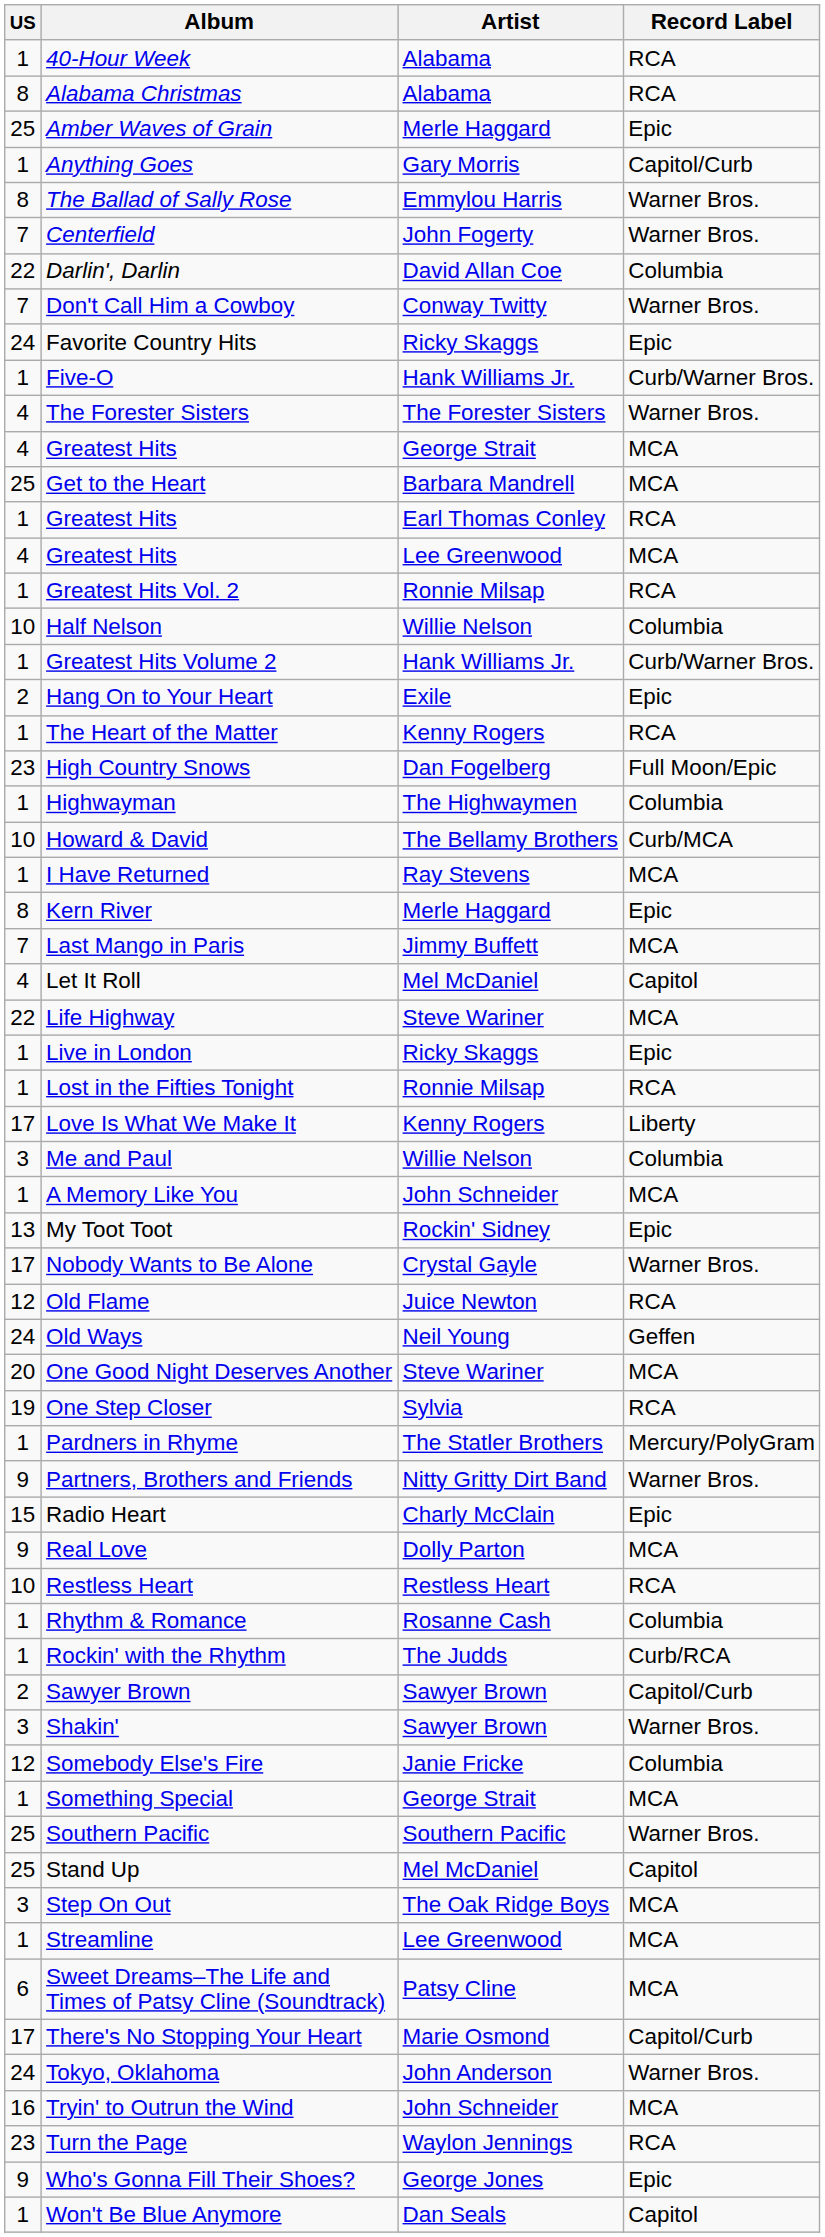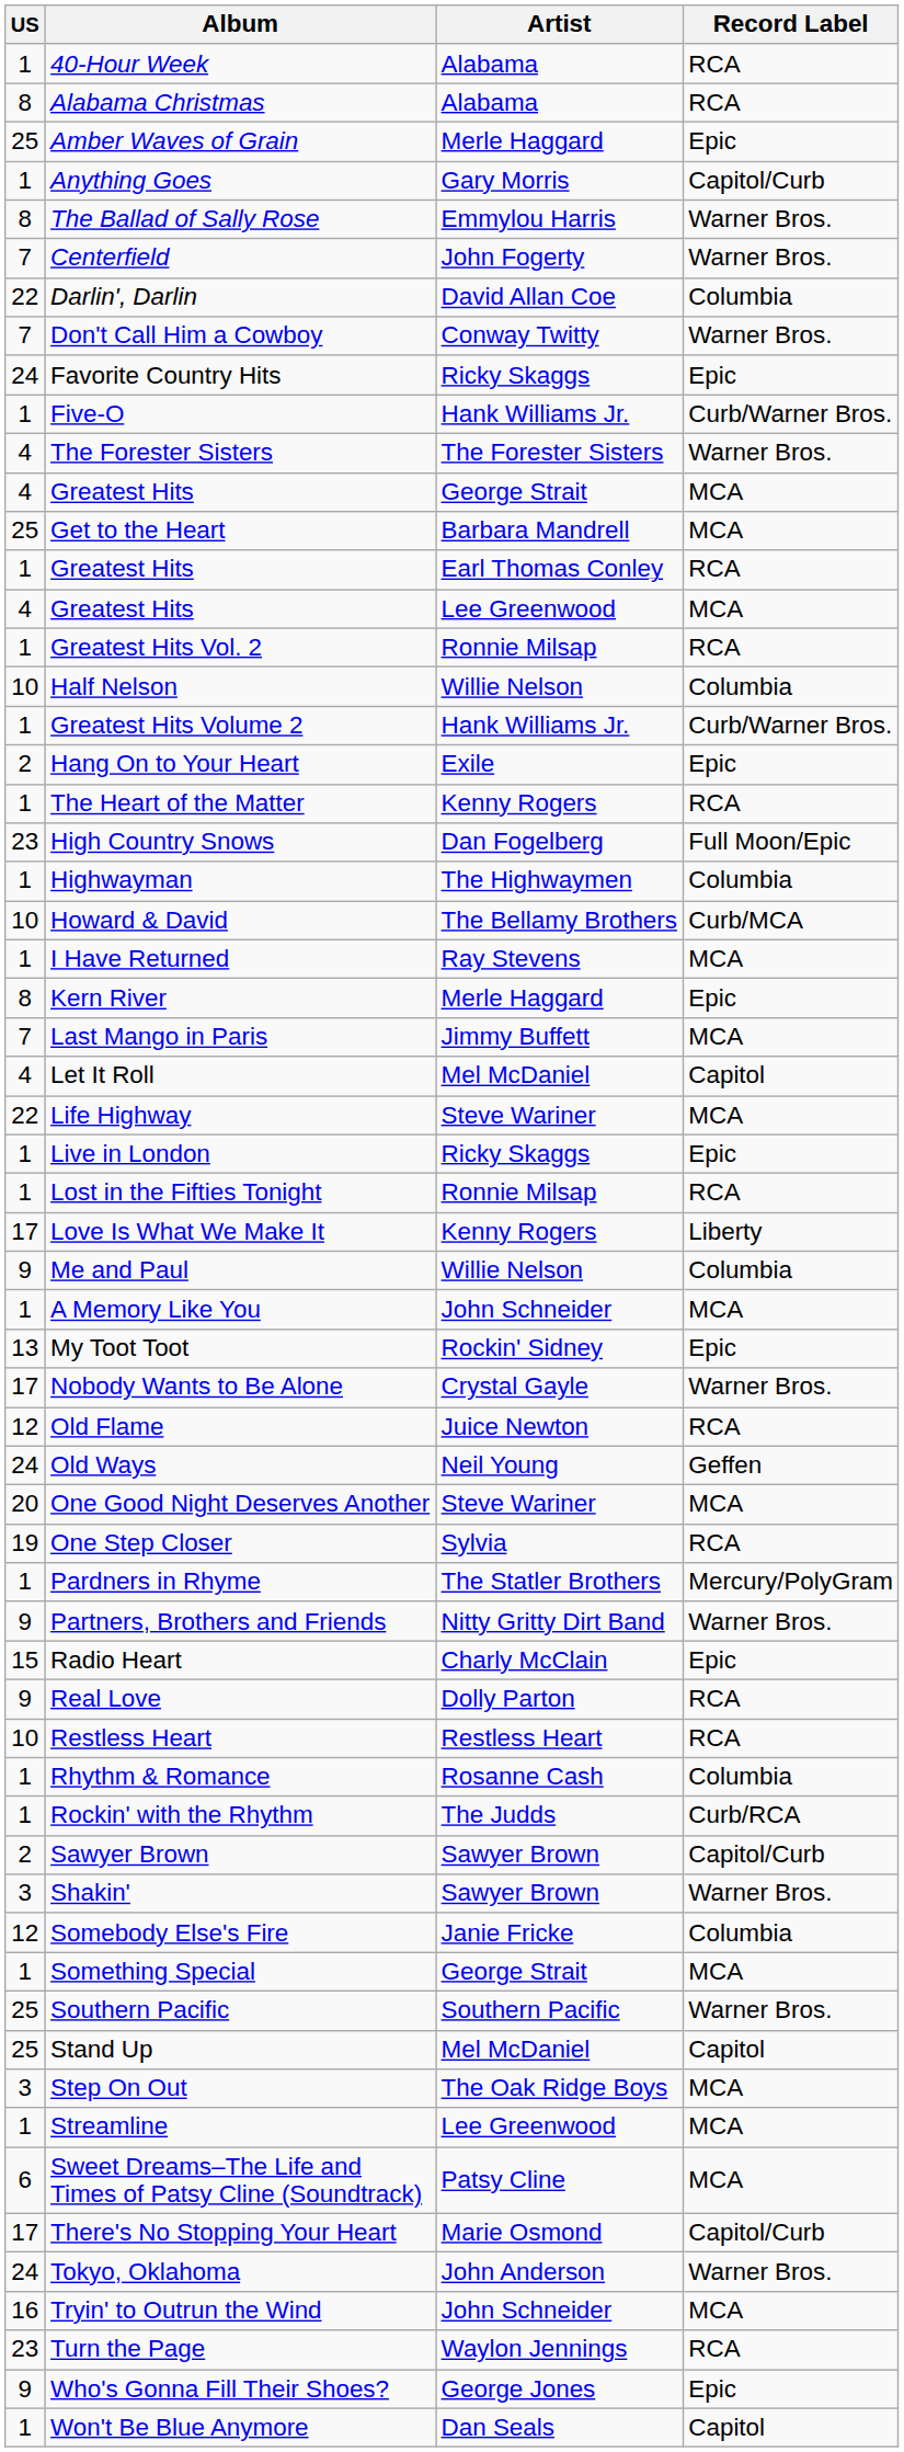 <table class="wikitable sortable">
 <tr>
 <th><small>US</small></th>
 <th>Album</th>
 <th>Artist</th>
 <th>Record Label</th>
 </tr>
 <tr>
 <td style="text-align:center;">1</td>
 <td><em><a href='#'>40-Hour Week</a></em></td>
 <td><a href='#'>Alabama</a></td>
 <td>RCA</td>
 </tr>
 <tr>
 <td style="text-align:center;">8</td>
 <td><em><a href='#'>Alabama Christmas</a></em></td>
 <td><a href='#'>Alabama</a></td>
 <td>RCA</td>
 </tr>
 <tr>
 <td style="text-align:center;">25</td>
 <td><em><a href='#'>Amber Waves of Grain</a></em></td>
 <td><a href='#'>Merle Haggard</a></td>
 <td>Epic</td>
 </tr>
 <tr>
 <td style="text-align:center;">1</td>
 <td><em><a href='#'>Anything Goes</a></em></td>
 <td><a href='#'>Gary Morris</a></td>
 <td>Capitol/Curb</td>
 </tr>
 <tr>
 <td style="text-align:center;">8</td>
 <td><em><a href='#'>The Ballad of Sally Rose</a></em></td>
 <td><a href='#'>Emmylou Harris</a></td>
 <td>Warner Bros.</td>
 </tr>
 <tr>
 <td style="text-align:center;">7</td>
 <td><em><a href='#'>Centerfield</a></em></td>
 <td><a href='#'>John Fogerty</a></td>
 <td>Warner Bros.</td>
 </tr>
 <tr>
 <td style="text-align:center;">22</td>
 <td><em>Darlin', Darlin<strong></td>
 <td><a href='#'>David Allan Coe</a></td>
 <td>Columbia</td>
 </tr>
 <tr>
 <td style="text-align:center;">7</td>
 <td></em><a href='#'>Don't Call Him a Cowboy</a><em></td>
 <td><a href='#'>Conway Twitty</a></td>
 <td>Warner Bros.</td>
 </tr>
 <tr>
 <td style="text-align:center;">24</td>
 <td></em>Favorite Country Hits<em></td>
 <td><a href='#'>Ricky Skaggs</a></td>
 <td>Epic</td>
 </tr>
 <tr>
 <td style="text-align:center;">1</td>
 <td></em><a href='#'>Five-O</a><em></td>
 <td><a href='#'>Hank Williams Jr.</a></td>
 <td>Curb/Warner Bros.</td>
 </tr>
 <tr>
 <td style="text-align:center;">4</td>
 <td></em><a href='#'>The Forester Sisters</a><em></td>
 <td><a href='#'>The Forester Sisters</a></td>
 <td>Warner Bros.</td>
 </tr>
 <tr>
 <td style="text-align:center;">4</td>
 <td></em><a href='#'>Greatest Hits</a><em></td>
 <td><a href='#'>George Strait</a></td>
 <td>MCA</td>
 </tr>
 <tr>
 <td style="text-align:center;">25</td>
 <td></em><a href='#'>Get to the Heart</a><em></td>
 <td><a href='#'>Barbara Mandrell</a></td>
 <td>MCA</td>
 </tr>
 <tr>
 <td style="text-align:center;">1</td>
 <td></em><a href='#'>Greatest Hits</a><em></td>
 <td><a href='#'>Earl Thomas Conley</a></td>
 <td>RCA</td>
 </tr>
 <tr>
 <td style="text-align:center;">4</td>
 <td></em><a href='#'>Greatest Hits</a><em></td>
 <td><a href='#'>Lee Greenwood</a></td>
 <td>MCA</td>
 </tr>
 <tr>
 <td style="text-align:center;">1</td>
 <td></em><a href='#'>Greatest Hits Vol. 2</a><em></td>
 <td><a href='#'>Ronnie Milsap</a></td>
 <td>RCA</td>
 </tr>
 <tr>
 <td style="text-align:center;">10</td>
 <td></em><a href='#'>Half Nelson</a><em></td>
 <td><a href='#'>Willie Nelson</a></td>
 <td>Columbia</td>
 </tr>
 <tr>
 <td style="text-align:center;">1</td>
 <td></em><a href='#'>Greatest Hits Volume 2</a><em></td>
 <td><a href='#'>Hank Williams Jr.</a></td>
 <td>Curb/Warner Bros.</td>
 </tr>
 <tr>
 <td style="text-align:center;">2</td>
 <td></em><a href='#'>Hang On to Your Heart</a><em></td>
 <td><a href='#'>Exile</a></td>
 <td>Epic</td>
 </tr>
 <tr>
 <td style="text-align:center;">1</td>
 <td></em><a href='#'>The Heart of the Matter</a><em></td>
 <td><a href='#'>Kenny Rogers</a></td>
 <td>RCA</td>
 </tr>
 <tr>
 <td style="text-align:center;">23</td>
 <td></em><a href='#'>High Country Snows</a><em></td>
 <td><a href='#'>Dan Fogelberg</a></td>
 <td>Full Moon/Epic</td>
 </tr>
 <tr>
 <td style="text-align:center;">1</td>
 <td></em><a href='#'>Highwayman</a><em></td>
 <td><a href='#'>The Highwaymen</a></td>
 <td>Columbia</td>
 </tr>
 <tr>
 <td style="text-align:center;">10</td>
 <td></em><a href='#'>Howard & David</a><em></td>
 <td><a href='#'>The Bellamy Brothers</a></td>
 <td>Curb/MCA</td>
 </tr>
 <tr>
 <td style="text-align:center;">1</td>
 <td></em><a href='#'>I Have Returned</a><em></td>
 <td><a href='#'>Ray Stevens</a></td>
 <td>MCA</td>
 </tr>
 <tr>
 <td style="text-align:center;">8</td>
 <td></em><a href='#'>Kern River</a><em></td>
 <td><a href='#'>Merle Haggard</a></td>
 <td>Epic</td>
 </tr>
 <tr>
 <td style="text-align:center;">7</td>
 <td></em><a href='#'>Last Mango in Paris</a><em></td>
 <td><a href='#'>Jimmy Buffett</a></td>
 <td>MCA</td>
 </tr>
 <tr>
 <td style="text-align:center;">4</td>
 <td></em>Let It Roll<em></td>
 <td><a href='#'>Mel McDaniel</a></td>
 <td>Capitol</td>
 </tr>
 <tr>
 <td style="text-align:center;">22</td>
 <td></em><a href='#'>Life Highway</a><em></td>
 <td><a href='#'>Steve Wariner</a></td>
 <td>MCA</td>
 </tr>
 <tr>
 <td style="text-align:center;">1</td>
 <td></em><a href='#'>Live in London</a><em></td>
 <td><a href='#'>Ricky Skaggs</a></td>
 <td>Epic</td>
 </tr>
 <tr>
 <td style="text-align:center;">1</td>
 <td></em><a href='#'>Lost in the Fifties Tonight</a><em></td>
 <td><a href='#'>Ronnie Milsap</a></td>
 <td>RCA</td>
 </tr>
 <tr>
 <td style="text-align:center;">17</td>
 <td></em><a href='#'>Love Is What We Make It</a><em></td>
 <td><a href='#'>Kenny Rogers</a></td>
 <td>Liberty</td>
 </tr>
 <tr>
-<td style="text-align:center;">3</td>
+<td style="text-align:center;">9</td>
 <td></em><a href='#'>Me and Paul</a><em></td>
 <td><a href='#'>Willie Nelson</a></td>
 <td>Columbia</td>
 </tr>
 <tr>
 <td style="text-align:center;">1</td>
 <td></em><a href='#'>A Memory Like You</a><em></td>
 <td><a href='#'>John Schneider</a></td>
 <td>MCA</td>
 </tr>
 <tr>
 <td style="text-align:center;">13</td>
 <td></em>My Toot Toot<em></td>
 <td><a href='#'>Rockin' Sidney</a></td>
 <td>Epic</td>
 </tr>
 <tr>
 <td style="text-align:center;">17</td>
 <td></em><a href='#'>Nobody Wants to Be Alone</a><em></td>
 <td><a href='#'>Crystal Gayle</a></td>
 <td>Warner Bros.</td>
 </tr>
 <tr>
 <td style="text-align:center;">12</td>
 <td></em><a href='#'>Old Flame</a><em></td>
 <td><a href='#'>Juice Newton</a></td>
 <td>RCA</td>
 </tr>
 <tr>
 <td style="text-align:center;">24</td>
 <td></em><a href='#'>Old Ways</a><em></td>
 <td><a href='#'>Neil Young</a></td>
 <td>Geffen</td>
 </tr>
 <tr>
 <td style="text-align:center;">20</td>
 <td></em><a href='#'>One Good Night Deserves Another</a><em></td>
 <td><a href='#'>Steve Wariner</a></td>
 <td>MCA</td>
 </tr>
 <tr>
 <td style="text-align:center;">19</td>
 <td></em><a href='#'>One Step Closer</a><em></td>
 <td><a href='#'>Sylvia</a></td>
 <td>RCA</td>
 </tr>
 <tr>
 <td style="text-align:center;">1</td>
 <td></em><a href='#'>Pardners in Rhyme</a><em></td>
 <td><a href='#'>The Statler Brothers</a></td>
 <td>Mercury/PolyGram</td>
 </tr>
 <tr>
 <td style="text-align:center;">9</td>
 <td></em><a href='#'>Partners, Brothers and Friends</a><em></td>
 <td><a href='#'>Nitty Gritty Dirt Band</a></td>
 <td>Warner Bros.</td>
 </tr>
 <tr>
 <td style="text-align:center;">15</td>
 <td></em>Radio Heart<em></td>
 <td><a href='#'>Charly McClain</a></td>
 <td>Epic</td>
 </tr>
 <tr>
 <td style="text-align:center;">9</td>
 <td></em><a href='#'>Real Love</a><em></td>
 <td><a href='#'>Dolly Parton</a></td>
-<td>MCA</td>
+<td>RCA</td>
 </tr>
 <tr>
 <td style="text-align:center;">10</td>
 <td></em><a href='#'>Restless Heart</a><em></td>
 <td><a href='#'>Restless Heart</a></td>
 <td>RCA</td>
 </tr>
 <tr>
 <td style="text-align:center;">1</td>
 <td></em><a href='#'>Rhythm & Romance</a><em></td>
 <td><a href='#'>Rosanne Cash</a></td>
 <td>Columbia</td>
 </tr>
 <tr>
 <td style="text-align:center;">1</td>
 <td></em><a href='#'>Rockin' with the Rhythm</a><em></td>
 <td><a href='#'>The Judds</a></td>
 <td>Curb/RCA</td>
 </tr>
 <tr>
 <td style="text-align:center;">2</td>
 <td></em><a href='#'>Sawyer Brown</a><em></td>
 <td><a href='#'>Sawyer Brown</a></td>
 <td>Capitol/Curb</td>
 </tr>
 <tr>
 <td style="text-align:center;">3</td>
 <td></em><a href='#'>Shakin'</a><em></td>
 <td><a href='#'>Sawyer Brown</a></td>
 <td>Warner Bros.</td>
 </tr>
 <tr>
 <td style="text-align:center;">12</td>
 <td></em><a href='#'>Somebody Else's Fire</a><em></td>
 <td><a href='#'>Janie Fricke</a></td>
 <td>Columbia</td>
 </tr>
 <tr>
 <td style="text-align:center;">1</td>
 <td></em><a href='#'>Something Special</a><em></td>
 <td><a href='#'>George Strait</a></td>
 <td>MCA</td>
 </tr>
 <tr>
 <td style="text-align:center;">25</td>
 <td></em><a href='#'>Southern Pacific</a><em></td>
 <td><a href='#'>Southern Pacific</a></td>
 <td>Warner Bros.</td>
 </tr>
 <tr>
 <td style="text-align:center;">25</td>
 <td></em>Stand Up<em></td>
 <td><a href='#'>Mel McDaniel</a></td>
 <td>Capitol</td>
 </tr>
 <tr>
 <td style="text-align:center;">3</td>
 <td></em><a href='#'>Step On Out</a><em></td>
 <td><a href='#'>The Oak Ridge Boys</a></td>
 <td>MCA</td>
 </tr>
 <tr>
 <td style="text-align:center;">1</td>
 <td></em><a href='#'>Streamline</a><em></td>
 <td><a href='#'>Lee Greenwood</a></td>
 <td>MCA</td>
 </tr>
 <tr>
 <td style="text-align:center;">6</td>
 <td></em><a href='#'>Sweet Dreams–The Life and<br>Times of Patsy Cline (Soundtrack)</a><em></td>
 <td><a href='#'>Patsy Cline</a></td>
 <td>MCA</td>
 </tr>
 <tr>
 <td style="text-align:center;">17</td>
 <td></em><a href='#'>There's No Stopping Your Heart</a><em></td>
 <td><a href='#'>Marie Osmond</a></td>
 <td>Capitol/Curb</td>
 </tr>
 <tr>
 <td style="text-align:center;">24</td>
 <td></em><a href='#'>Tokyo, Oklahoma</a><em></td>
 <td><a href='#'>John Anderson</a></td>
 <td>Warner Bros.</td>
 </tr>
 <tr>
 <td style="text-align:center;">16</td>
 <td></em><a href='#'>Tryin' to Outrun the Wind</a><em></td>
 <td><a href='#'>John Schneider</a></td>
 <td>MCA</td>
 </tr>
 <tr>
 <td style="text-align:center;">23</td>
 <td></em><a href='#'>Turn the Page</a><em></td>
 <td><a href='#'>Waylon Jennings</a></td>
 <td>RCA</td>
 </tr>
 <tr>
 <td style="text-align:center;">9</td>
 <td></em><a href='#'>Who's Gonna Fill Their Shoes?</a><em></td>
 <td><a href='#'>George Jones</a></td>
 <td>Epic</td>
 </tr>
 <tr>
 <td style="text-align:center;">1</td>
 <td></em><a href='#'>Won't Be Blue Anymore</a><em></td>
 <td><a href='#'>Dan Seals</a></td>
 <td>Capitol</td>
 </tr>
 </table>
